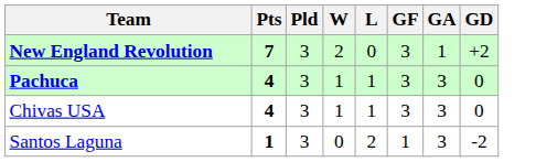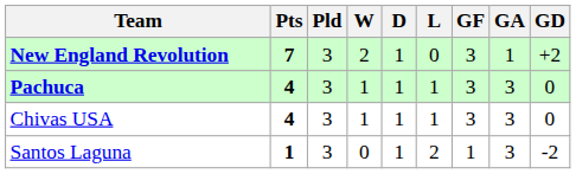 <table class="wikitable" style="text-align: center;">
 <tr>
 <th width="200">Team</th>
 <th width="20">Pts</th>
 <th width="20">Pld</th>
 <th width="20">W</th>
+<th width="20">D</th>
 <th width="20">L</th>
 <th width="20">GF</th>
 <th width="20">GA</th>
 <th width="20">GD</th>
 </tr>
 <tr bgcolor=#ccffcc>
 <td style="text-align:left;"> <strong><a href='#'>New England Revolution</a></strong></td>
 <td><strong>7</strong></td>
 <td>3</td>
 <td>2</td>
+<td>1</td>
 <td>0</td>
 <td>3</td>
 <td>1</td>
 <td>+2</td>
 </tr>
 <tr bgcolor=#ccffcc>
 <td style="text-align:left;"> <strong><a href='#'>Pachuca</a></strong></td>
 <td><strong>4</strong></td>
 <td>3</td>
+<td>1</td>
 <td>1</td>
 <td>1</td>
 <td>3</td>
 <td>3</td>
 <td>0</td>
 </tr>
 <tr bgcolor=FFFFFF>
 <td style="text-align:left;"> <a href='#'>Chivas USA</a></td>
 <td><strong>4</strong></td>
 <td>3</td>
 <td>1</td>
 <td>1</td>
+<td>1</td>
 <td>3</td>
 <td>3</td>
 <td>0</td>
 </tr>
 <tr bgcolor=FFFFFF>
 <td style="text-align:left;"> <a href='#'>Santos Laguna</a></td>
 <td><strong>1</strong></td>
 <td>3</td>
 <td>0</td>
+<td>1</td>
 <td>2</td>
 <td>1</td>
 <td>3</td>
 <td>-2</td>
 </tr>
 </table>
